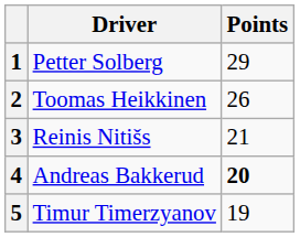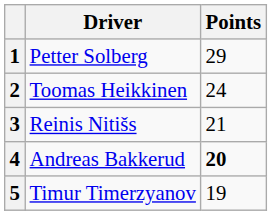 <table class="wikitable" style="font-size: 95%;">
 <tr>
 <th></th>
 <th>Driver</th>
 <th>Points</th>
 </tr>
 <tr>
 <th>1</th>
 <td> <a href='#'>Petter Solberg</a></td>
 <td>29</td>
 </tr>
 <tr>
 <th>2</th>
 <td> <a href='#'>Toomas Heikkinen</a></td>
-<td>26</td>
+<td>24</td>
 </tr>
 <tr>
 <th>3</th>
 <td> <a href='#'>Reinis Nitišs</a></td>
 <td>21</td>
 </tr>
 <tr>
 <th>4</th>
 <td> <a href='#'>Andreas Bakkerud</a></td>
 <td><strong>20</strong></td>
 </tr>
 <tr>
 <th>5</th>
 <td> <a href='#'>Timur Timerzyanov</a></td>
 <td>19</td>
 </tr>
 </table>
